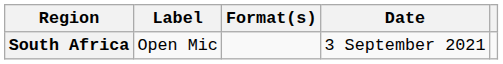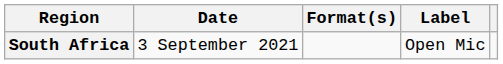 <table class="wikitable plainrowheaders">
 <tr>
 <th scope="col">Region</th>
+<th scope="col">Date</th>
+<th scope="col">Format(s)</th>
 <th scope="col">Label</th>
-<th scope="col">Format(s)</th>
-<th scope="col">Date</th>
 <th scope="col"></th>
 </tr>
 <tr>
 <th scope="row">South Africa</th>
+<td>3 September 2021</td>
+<td></td>
 <td>Open Mic</td>
-<td></td>
-<td>3 September 2021</td>
 <td></td>
 </tr>
 </table>
